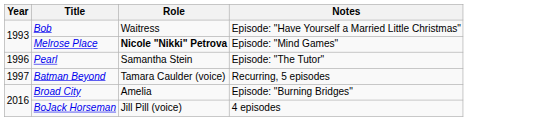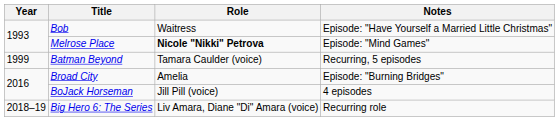 <table class="wikitable plainrowheaders sortable">
 <tr>
 <th scope="col">Year</th>
 <th scope="col">Title</th>
 <th scope="col">Role</th>
 <th class="unsortable">Notes</th>
 </tr>
 <tr>
 <td rowspan="2">1993</td>
 <td><em><a href='#'>Bob</a></em></td>
 <td>Waitress</td>
 <td>Episode: "Have Yourself a Married Little Christmas"</td>
 </tr>
 <tr>
 <td><em><a href='#'>Melrose Place</a></em></td>
 <td><strong>Nicole "Nikki" Petrova</strong></td>
 <td>Episode: "Mind Games"</td>
 </tr>
 <tr>
-<td>1996</td>
-<td><em><a href='#'>Pearl</a></em></td>
-<td>Samantha Stein</td>
-<td>Episode: "The Tutor"</td>
-</tr>
-<tr>
-<td>1997</td>
+<td>1999</td>
 <td><em><a href='#'>Batman Beyond</a></em></td>
 <td>Tamara Caulder (voice)</td>
 <td>Recurring, 5 episodes</td>
 </tr>
 <tr>
 <td rowspan="2">2016</td>
 <td><em><a href='#'>Broad City</a></em></td>
 <td>Amelia</td>
 <td>Episode: "Burning Bridges"</td>
 </tr>
 <tr>
 <td><em><a href='#'>BoJack Horseman</a></em></td>
 <td>Jill Pill (voice)</td>
 <td>4 episodes</td>
 </tr>
+<tr>
+<td>2018–19</td>
+<td><em><a href='#'>Big Hero 6: The Series</a></em></td>
+<td>Liv Amara, Diane "Di" Amara (voice)</td>
+<td>Recurring role</td>
+</tr>
 </table>
